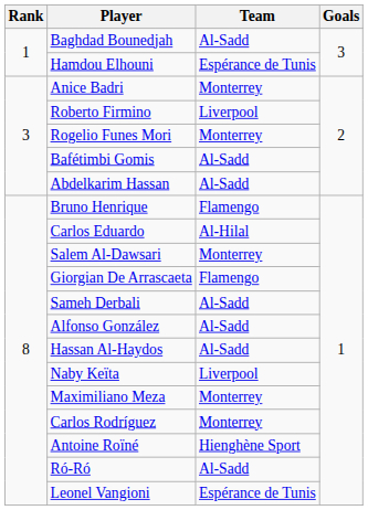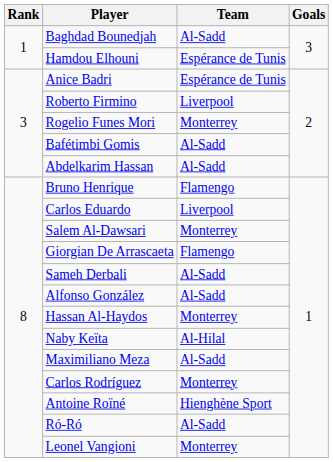 <table class="wikitable" style="text-align:center">
 <tr>
 <th>Rank</th>
 <th>Player</th>
 <th>Team</th>
 <th>Goals</th>
 </tr>
 <tr>
 <td rowspan=2>1</td>
 <td style="text-align:left"> <a href='#'>Baghdad Bounedjah</a></td>
 <td style="text-align:left"> <a href='#'>Al-Sadd</a></td>
 <td rowspan=2>3</td>
 </tr>
 <tr>
 <td style="text-align:left"> <a href='#'>Hamdou Elhouni</a></td>
 <td style="text-align:left"> <a href='#'>Espérance de Tunis</a></td>
 </tr>
 <tr>
 <td rowspan=5>3</td>
 <td style="text-align:left"> <a href='#'>Anice Badri</a></td>
-<td style="text-align:left"> <a href='#'>Monterrey</a></td>
+<td style="text-align:left"> <a href='#'>Espérance de Tunis</a></td>
 <td rowspan=5>2</td>
 </tr>
 <tr>
 <td style="text-align:left"> <a href='#'>Roberto Firmino</a></td>
 <td style="text-align:left"> <a href='#'>Liverpool</a></td>
 </tr>
 <tr>
 <td style="text-align:left"> <a href='#'>Rogelio Funes Mori</a></td>
 <td style="text-align:left"> <a href='#'>Monterrey</a></td>
 </tr>
 <tr>
 <td style="text-align:left"> <a href='#'>Bafétimbi Gomis</a></td>
 <td style="text-align:left"> <a href='#'>Al-Sadd</a></td>
 </tr>
 <tr>
 <td style="text-align:left"> <a href='#'>Abdelkarim Hassan</a></td>
 <td style="text-align:left"> <a href='#'>Al-Sadd</a></td>
 </tr>
 <tr>
 <td rowspan=13>8</td>
 <td style="text-align:left"> <a href='#'>Bruno Henrique</a></td>
 <td style="text-align:left"> <a href='#'>Flamengo</a></td>
 <td rowspan=13>1</td>
 </tr>
 <tr>
 <td style="text-align:left"> <a href='#'>Carlos Eduardo</a></td>
-<td style="text-align:left"> <a href='#'>Al-Hilal</a></td>
+<td style="text-align:left"> <a href='#'>Liverpool</a></td>
 </tr>
 <tr>
 <td style="text-align:left"> <a href='#'>Salem Al-Dawsari</a></td>
 <td style="text-align:left"> <a href='#'>Monterrey</a></td>
 </tr>
 <tr>
 <td style="text-align:left"> <a href='#'>Giorgian De Arrascaeta</a></td>
 <td style="text-align:left"> <a href='#'>Flamengo</a></td>
 </tr>
 <tr>
 <td style="text-align:left"> <a href='#'>Sameh Derbali</a></td>
 <td style="text-align:left"> <a href='#'>Al-Sadd</a></td>
 </tr>
 <tr>
 <td style="text-align:left"> <a href='#'>Alfonso González</a></td>
 <td style="text-align:left"> <a href='#'>Al-Sadd</a></td>
 </tr>
 <tr>
 <td style="text-align:left"> <a href='#'>Hassan Al-Haydos</a></td>
-<td style="text-align:left"> <a href='#'>Al-Sadd</a></td>
+<td style="text-align:left"> <a href='#'>Monterrey</a></td>
 </tr>
 <tr>
 <td style="text-align:left"> <a href='#'>Naby Keïta</a></td>
-<td style="text-align:left"> <a href='#'>Liverpool</a></td>
+<td style="text-align:left"> <a href='#'>Al-Hilal</a></td>
 </tr>
 <tr>
 <td style="text-align:left"> <a href='#'>Maximiliano Meza</a></td>
-<td style="text-align:left"> <a href='#'>Monterrey</a></td>
+<td style="text-align:left"> <a href='#'>Al-Sadd</a></td>
 </tr>
 <tr>
 <td style="text-align:left"> <a href='#'>Carlos Rodríguez</a></td>
 <td style="text-align:left"> <a href='#'>Monterrey</a></td>
 </tr>
 <tr>
 <td style="text-align:left"> <a href='#'>Antoine Roïné</a></td>
 <td style="text-align:left"> <a href='#'>Hienghène Sport</a></td>
 </tr>
 <tr>
 <td style="text-align:left"> <a href='#'>Ró-Ró</a></td>
 <td style="text-align:left"> <a href='#'>Al-Sadd</a></td>
 </tr>
 <tr>
 <td style="text-align:left"> <a href='#'>Leonel Vangioni</a></td>
-<td style="text-align:left"> <a href='#'>Espérance de Tunis</a></td>
+<td style="text-align:left"> <a href='#'>Monterrey</a></td>
 </tr>
 </table>
